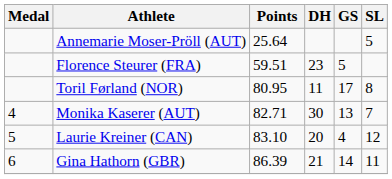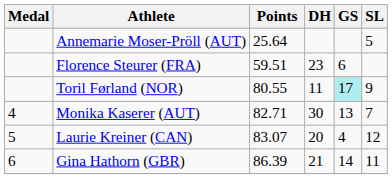 <table class=wikitable style="font-size:100%;" style="text-align:center">
 <tr bgcolor="#efefef">
 <th>Medal</th>
 <th>Athlete</th>
 <th> Points </th>
 <th>DH</th>
 <th>GS</th>
 <th>SL</th>
 </tr>
 <tr>
 <td></td>
 <td align=left> <a href='#'>Annemarie Moser-Pröll</a> (<a href='#'>AUT</a>)</td>
 <td>25.64</td>
 <td></td>
 <td></td>
 <td>5</td>
 </tr>
 <tr>
 <td></td>
 <td align=left> <a href='#'>Florence Steurer</a> (<a href='#'>FRA</a>)</td>
 <td>59.51</td>
 <td>23</td>
-<td>5</td>
+<td>6</td>
 <td></td>
 </tr>
 <tr>
 <td></td>
 <td align=left> <a href='#'>Toril Førland</a> (<a href='#'>NOR</a>)</td>
-<td>80.95</td>
+<td>80.55</td>
 <td>11</td>
-<td>17</td>
-<td>8</td>
+<td style="background: paleturquoise;">17</td>
+<td>9</td>
 </tr>
 <tr>
 <td>4</td>
 <td align=left> <a href='#'>Monika Kaserer</a> (<a href='#'>AUT</a>)</td>
 <td>82.71</td>
 <td>30</td>
 <td>13</td>
 <td>7</td>
 </tr>
 <tr>
 <td>5</td>
 <td align=left> <a href='#'>Laurie Kreiner</a> (<a href='#'>CAN</a>)</td>
-<td>83.10</td>
+<td>83.07</td>
 <td>20</td>
 <td>4</td>
 <td>12</td>
 </tr>
 <tr>
 <td>6</td>
 <td align=left> <a href='#'>Gina Hathorn</a> (<a href='#'>GBR</a>)</td>
 <td>86.39</td>
 <td>21</td>
 <td>14</td>
 <td>11</td>
 </tr>
 <tr>
 </tr>
 </table>
